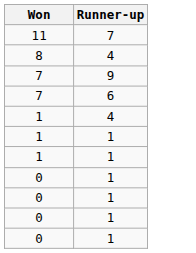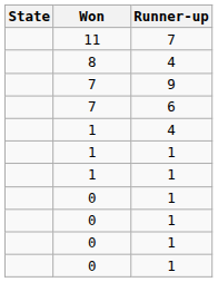 <table class="wikitable plainrowheaders sortable">
 <tr>
+<th class="unsortable" scope=col>State</th>
 <th scope=col width=66>Won</th>
 <th scope=col>Runner-up</th>
 </tr>
 <tr>
+<td></td>
 <td align=center>11</td>
 <td align=center>7</td>
 </tr>
 <tr>
+<td></td>
 <td align=center>8</td>
 <td align=center>4</td>
 </tr>
 <tr>
+<td></td>
 <td align="center">7</td>
 <td align="center">9</td>
 </tr>
 <tr>
+<td></td>
 <td align=center>7</td>
 <td align=center>6</td>
 </tr>
 <tr>
+<td></td>
 <td align=center>1</td>
 <td align=center>4</td>
 </tr>
 <tr>
+<td></td>
 <td align=center>1</td>
 <td align=center>1</td>
 </tr>
 <tr>
+<td></td>
 <td align=center>1</td>
 <td align=center>1</td>
 </tr>
 <tr>
+<td></td>
 <td align=center>0</td>
 <td align=center>1</td>
 </tr>
 <tr>
+<td></td>
 <td align=center>0</td>
 <td align=center>1</td>
 </tr>
 <tr>
+<td></td>
 <td align=center>0</td>
 <td align=center>1</td>
 </tr>
 <tr>
+<td></td>
 <td align=center>0</td>
 <td align=center>1</td>
 </tr>
 </table>
